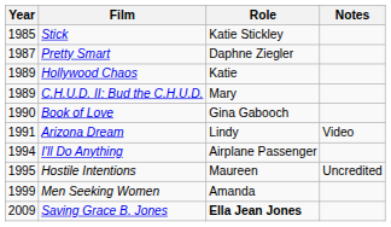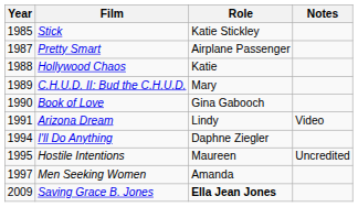 <table class="wikitable sortable">
 <tr>
 <th>Year</th>
 <th>Film</th>
 <th>Role</th>
 <th class="unsortable">Notes</th>
 </tr>
 <tr>
 <td>1985</td>
 <td><em><a href='#'>Stick</a></em></td>
 <td>Katie Stickley</td>
 <td></td>
 </tr>
 <tr>
 <td>1987</td>
 <td><em><a href='#'>Pretty Smart</a></em></td>
-<td>Daphne Ziegler</td>
+<td>Airplane Passenger</td>
 <td></td>
 </tr>
 <tr>
-<td>1989</td>
+<td>1988</td>
 <td><em><a href='#'>Hollywood Chaos</a></em></td>
 <td>Katie</td>
 <td></td>
 </tr>
 <tr>
 <td>1989</td>
 <td><em><a href='#'>C.H.U.D. II: Bud the C.H.U.D.</a></em></td>
 <td>Mary</td>
 <td></td>
 </tr>
 <tr>
 <td>1990</td>
 <td><em><a href='#'>Book of Love</a></em></td>
 <td>Gina Gabooch</td>
 <td></td>
 </tr>
 <tr>
 <td>1991</td>
 <td><em><a href='#'>Arizona Dream</a></em></td>
 <td>Lindy</td>
 <td>Video</td>
 </tr>
 <tr>
 <td>1994</td>
 <td><em><a href='#'>I'll Do Anything</a></em></td>
-<td>Airplane Passenger</td>
+<td>Daphne Ziegler</td>
 <td></td>
 </tr>
 <tr>
 <td>1995</td>
 <td><em>Hostile Intentions</em></td>
 <td>Maureen</td>
 <td>Uncredited</td>
 </tr>
 <tr>
-<td>1999</td>
+<td>1997</td>
 <td><em>Men Seeking Women</em></td>
 <td>Amanda</td>
 <td></td>
 </tr>
 <tr>
 <td>2009</td>
 <td><em><a href='#'>Saving Grace B. Jones</a></em></td>
 <td><strong>Ella Jean Jones</strong></td>
 <td></td>
 </tr>
 </table>
